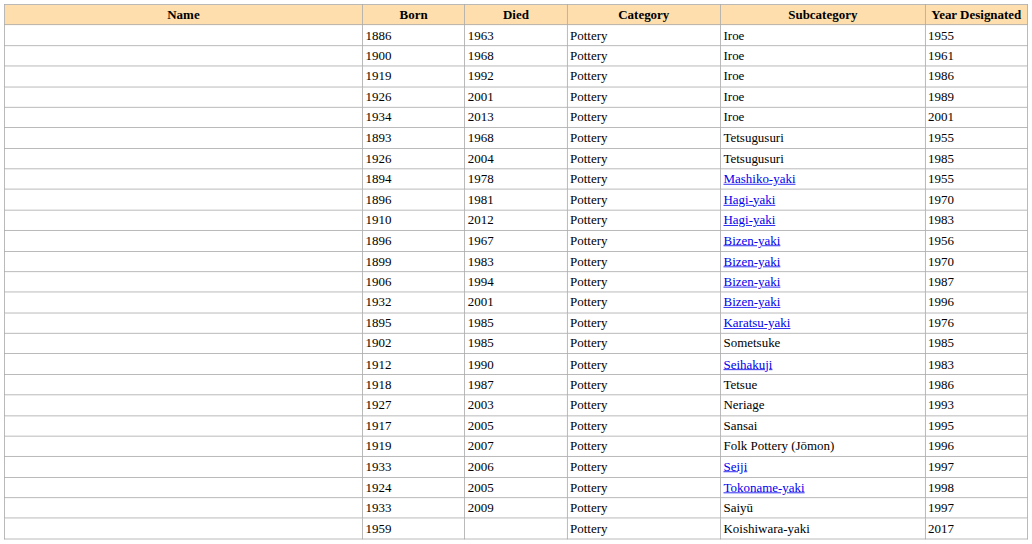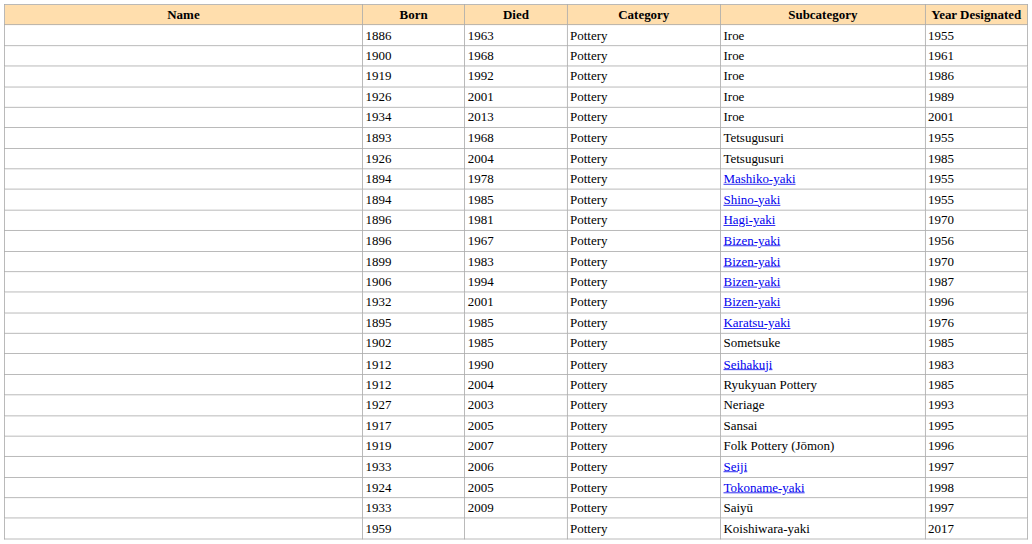 <table class="wikitable sortable"  width="100%" style="background:#ffffff;">
 <tr>
 <th width="35%" align="left" style="background:#ffdead;">Name</th>
 <th width="10%" align="left" style="background:#ffdead;">Born</th>
 <th width="10%" align="left" style="background:#ffdead;">Died</th>
 <th width="15%" align="left" style="background:#ffdead;">Category</th>
 <th width="20%" align="left" style="background:#ffdead;">Subcategory</th>
 <th width="10%" align="left" style="background:#ffdead;">Year Designated</th>
 </tr>
 <tr>
 <td></td>
 <td>1886</td>
 <td>1963</td>
 <td>Pottery</td>
 <td>Iroe</td>
 <td>1955</td>
 </tr>
 <tr>
 <td></td>
 <td>1900</td>
 <td>1968</td>
 <td>Pottery</td>
 <td>Iroe</td>
 <td>1961</td>
 </tr>
 <tr>
 <td></td>
 <td>1919</td>
 <td>1992</td>
 <td>Pottery</td>
 <td>Iroe</td>
 <td>1986</td>
 </tr>
 <tr>
 <td></td>
 <td>1926</td>
 <td>2001</td>
 <td>Pottery</td>
 <td>Iroe</td>
 <td>1989</td>
 </tr>
 <tr>
 <td></td>
 <td>1934</td>
 <td>2013</td>
 <td>Pottery</td>
 <td>Iroe</td>
 <td>2001</td>
 </tr>
 <tr>
 <td></td>
 <td>1893</td>
 <td>1968</td>
 <td>Pottery</td>
 <td>Tetsugusuri</td>
 <td>1955</td>
 </tr>
 <tr>
 <td></td>
 <td>1926</td>
 <td>2004</td>
 <td>Pottery</td>
 <td>Tetsugusuri</td>
 <td>1985</td>
 </tr>
 <tr>
 <td></td>
 <td>1894</td>
 <td>1978</td>
 <td>Pottery</td>
 <td><a href='#'>Mashiko-yaki</a></td>
 <td>1955</td>
 </tr>
 <tr>
 <td></td>
+<td>1894</td>
+<td>1985</td>
+<td>Pottery</td>
+<td><a href='#'>Shino-yaki</a></td>
+<td>1955</td>
+</tr>
+<tr>
+<td></td>
 <td>1896</td>
 <td>1981</td>
 <td>Pottery</td>
 <td><a href='#'>Hagi-yaki</a></td>
 <td>1970</td>
-</tr>
-<tr>
-<td></td>
-<td>1910</td>
-<td>2012</td>
-<td>Pottery</td>
-<td><a href='#'>Hagi-yaki</a></td>
-<td>1983</td>
 </tr>
 <tr>
 <td></td>
 <td>1896</td>
 <td>1967</td>
 <td>Pottery</td>
 <td><a href='#'>Bizen-yaki</a></td>
 <td>1956</td>
 </tr>
 <tr>
 <td></td>
 <td>1899</td>
 <td>1983</td>
 <td>Pottery</td>
 <td><a href='#'>Bizen-yaki</a></td>
 <td>1970</td>
 </tr>
 <tr>
 <td></td>
 <td>1906</td>
 <td>1994</td>
 <td>Pottery</td>
 <td><a href='#'>Bizen-yaki</a></td>
 <td>1987</td>
 </tr>
 <tr>
 <td></td>
 <td>1932</td>
 <td>2001</td>
 <td>Pottery</td>
 <td><a href='#'>Bizen-yaki</a></td>
 <td>1996</td>
 </tr>
 <tr>
 <td></td>
 <td>1895</td>
 <td>1985</td>
 <td>Pottery</td>
 <td><a href='#'>Karatsu-yaki</a></td>
 <td>1976</td>
 </tr>
 <tr>
 <td></td>
 <td>1902</td>
 <td>1985</td>
 <td>Pottery</td>
 <td>Sometsuke</td>
 <td>1985</td>
 </tr>
 <tr>
 <td></td>
 <td>1912</td>
 <td>1990</td>
 <td>Pottery</td>
 <td><a href='#'>Seihakuji</a></td>
 <td>1983</td>
 </tr>
 <tr>
 <td></td>
-<td>1918</td>
-<td>1987</td>
+<td>1912</td>
+<td>2004</td>
 <td>Pottery</td>
-<td>Tetsue</td>
-<td>1986</td>
+<td>Ryukyuan Pottery</td>
+<td>1985</td>
 </tr>
 <tr>
 <td></td>
 <td>1927</td>
 <td>2003</td>
 <td>Pottery</td>
 <td>Neriage</td>
 <td>1993</td>
 </tr>
 <tr>
 <td></td>
 <td>1917</td>
 <td>2005</td>
 <td>Pottery</td>
 <td>Sansai</td>
 <td>1995</td>
 </tr>
 <tr>
 <td></td>
 <td>1919</td>
 <td>2007</td>
 <td>Pottery</td>
 <td>Folk Pottery (Jōmon)</td>
 <td>1996</td>
 </tr>
 <tr>
 <td></td>
 <td>1933</td>
 <td>2006</td>
 <td>Pottery</td>
 <td><a href='#'>Seiji</a></td>
 <td>1997</td>
 </tr>
 <tr>
 <td></td>
 <td>1924</td>
 <td>2005</td>
 <td>Pottery</td>
 <td><a href='#'>Tokoname-yaki</a></td>
 <td>1998</td>
 </tr>
 <tr>
 <td></td>
 <td>1933</td>
 <td>2009</td>
 <td>Pottery</td>
 <td>Saiyū</td>
 <td>1997</td>
 </tr>
 <tr>
 <td></td>
 <td>1959</td>
 <td></td>
 <td>Pottery</td>
 <td>Koishiwara-yaki</td>
 <td>2017</td>
 </tr>
 </table>
